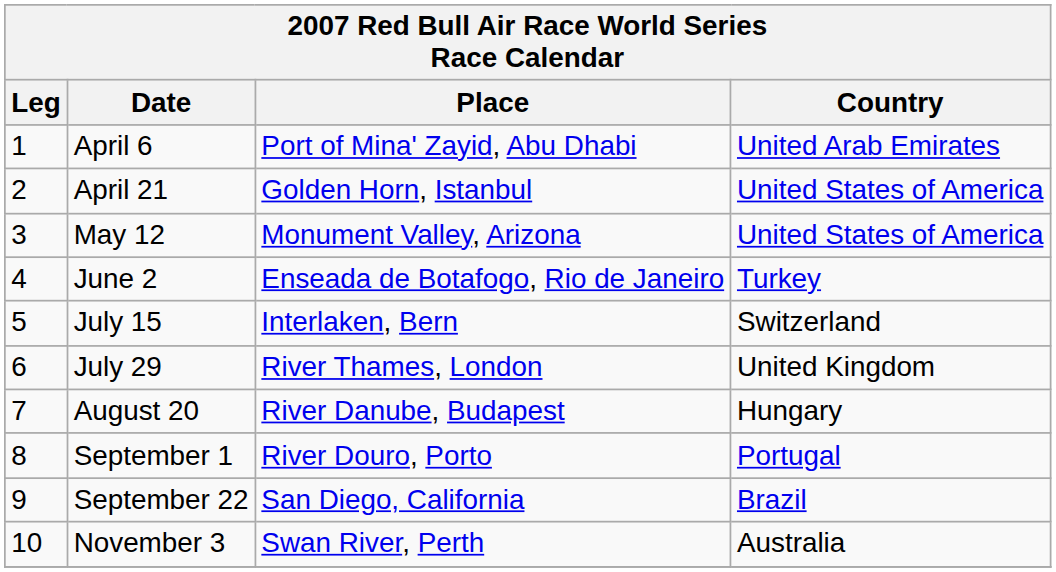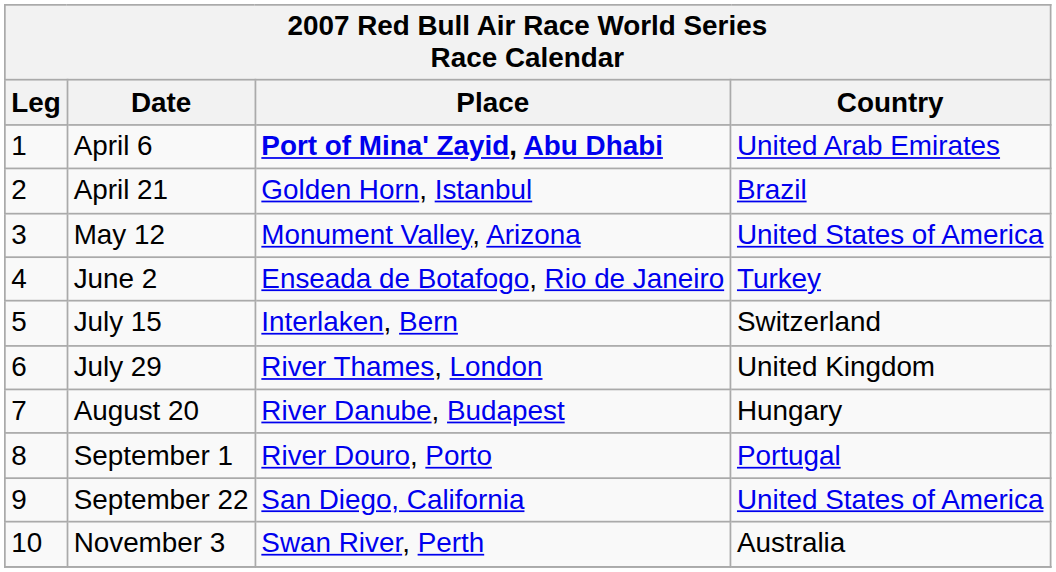 <table class="wikitable">
 <tr>
 <th colspan=4 align=center>2007 Red Bull Air Race World Series<br>Race Calendar</th>
 </tr>
 <tr>
 <th>Leg</th>
 <th>Date</th>
 <th>Place</th>
 <th>Country</th>
 </tr>
 <tr>
 <td>1</td>
 <td>April 6</td>
-<td><a href='#'>Port of Mina' Zayid</a>, <a href='#'>Abu Dhabi</a></td>
+<td><strong><a href='#'>Port of Mina' Zayid</a>, <a href='#'>Abu Dhabi</a></strong></td>
 <td> <a href='#'>United Arab Emirates</a></td>
 </tr>
 <tr>
 <td>2</td>
 <td>April 21</td>
 <td><a href='#'>Golden Horn</a>, <a href='#'>Istanbul</a></td>
-<td> <a href='#'>United States of America</a></td>
+<td> <a href='#'>Brazil</a></td>
 </tr>
 <tr>
 <td>3</td>
 <td>May 12</td>
 <td><a href='#'>Monument Valley</a>, <a href='#'>Arizona</a></td>
 <td> <a href='#'>United States of America</a></td>
 </tr>
 <tr>
 <td>4</td>
 <td>June 2</td>
 <td><a href='#'>Enseada de Botafogo</a>, <a href='#'>Rio de Janeiro</a></td>
 <td> <a href='#'>Turkey</a></td>
 </tr>
 <tr>
 <td>5</td>
 <td>July 15</td>
 <td><a href='#'>Interlaken</a>, <a href='#'>Bern</a></td>
 <td> Switzerland</td>
 </tr>
 <tr>
 <td>6</td>
 <td>July 29</td>
 <td><a href='#'>River Thames</a>, <a href='#'>London</a></td>
 <td> United Kingdom</td>
 </tr>
 <tr>
 <td>7</td>
 <td>August 20</td>
 <td><a href='#'>River Danube</a>, <a href='#'>Budapest</a></td>
 <td> Hungary</td>
 </tr>
 <tr>
 <td>8</td>
 <td>September 1</td>
 <td><a href='#'>River Douro</a>, <a href='#'>Porto</a></td>
 <td> <a href='#'>Portugal</a></td>
 </tr>
 <tr>
 <td>9</td>
 <td>September 22</td>
 <td><a href='#'>San Diego, California</a></td>
-<td> <a href='#'>Brazil</a></td>
+<td> <a href='#'>United States of America</a></td>
 </tr>
 <tr>
 <td>10</td>
 <td>November 3</td>
 <td><a href='#'>Swan River</a>, <a href='#'>Perth</a></td>
 <td> Australia</td>
 </tr>
 <tr>
 </tr>
 </table>
